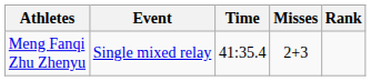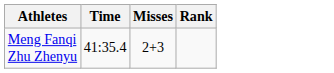 <table class="wikitable" style="font-size:90%">
 <tr>
 <th>Athletes</th>
-<th>Event</th>
 <th>Time</th>
 <th>Misses</th>
 <th>Rank</th>
 </tr>
 <tr align=center>
 <td align=left><a href='#'>Meng Fanqi</a><br><a href='#'>Zhu Zhenyu</a></td>
-<td align=left><a href='#'>Single mixed relay</a></td>
 <td>41:35.4</td>
 <td>2+3</td>
 <td></td>
 </tr>
 </table>
